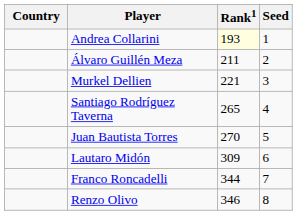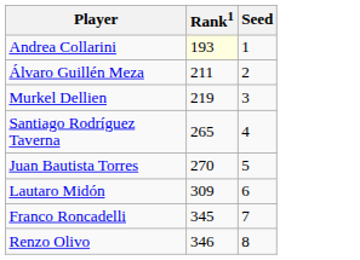 <table class="sortable wikitable">
 <tr>
-<th width="70">Country</th>
 <th width="175">Player</th>
 <th>Rank<sup>1</sup></th>
 <th>Seed</th>
 </tr>
 <tr>
-<td></td>
 <td><a href='#'>Andrea Collarini</a></td>
 <td style="background: lightyellow;">193</td>
 <td>1</td>
 </tr>
 <tr>
-<td></td>
 <td><a href='#'>Álvaro Guillén Meza</a></td>
 <td>211</td>
 <td>2</td>
 </tr>
 <tr>
-<td></td>
 <td><a href='#'>Murkel Dellien</a></td>
-<td>221</td>
+<td>219</td>
 <td>3</td>
 </tr>
 <tr>
-<td></td>
 <td><a href='#'>Santiago Rodríguez Taverna</a></td>
 <td>265</td>
 <td>4</td>
 </tr>
 <tr>
-<td></td>
 <td><a href='#'>Juan Bautista Torres</a></td>
 <td>270</td>
 <td>5</td>
 </tr>
 <tr>
-<td></td>
 <td><a href='#'>Lautaro Midón</a></td>
 <td>309</td>
 <td>6</td>
 </tr>
 <tr>
-<td></td>
 <td><a href='#'>Franco Roncadelli</a></td>
-<td>344</td>
+<td>345</td>
 <td>7</td>
 </tr>
 <tr>
-<td></td>
 <td><a href='#'>Renzo Olivo</a></td>
 <td>346</td>
 <td>8</td>
 </tr>
 </table>
